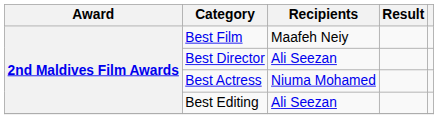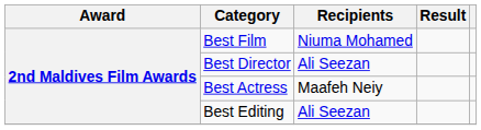 <table class="wikitable plainrowheaders sortable">
 <tr>
 <th scope="col">Award</th>
 <th scope="col">Category</th>
 <th scope="col">Recipients</th>
 <th scope="col">Result</th>
 <th scope="col" class="unsortable"></th>
 </tr>
 <tr>
 <th scope="row" rowspan="4"><a href='#'>2nd Maldives Film Awards</a></th>
 <td><a href='#'>Best Film</a></td>
-<td>Maafeh Neiy</td>
+<td><a href='#'>Niuma Mohamed</a></td>
 <td></td>
 <td style="text-align:center;"></td>
 </tr>
 <tr>
 <td><a href='#'>Best Director</a></td>
 <td><a href='#'>Ali Seezan</a></td>
 <td></td>
 <td style="text-align:center;"></td>
 </tr>
 <tr>
 <td><a href='#'>Best Actress</a></td>
-<td><a href='#'>Niuma Mohamed</a></td>
+<td>Maafeh Neiy</td>
 <td></td>
 <td style="text-align:center;"></td>
 </tr>
 <tr>
 <td>Best Editing</td>
 <td><a href='#'>Ali Seezan</a></td>
 <td></td>
 <td style="text-align:center;"></td>
 </tr>
 <tr>
 </tr>
 </table>
